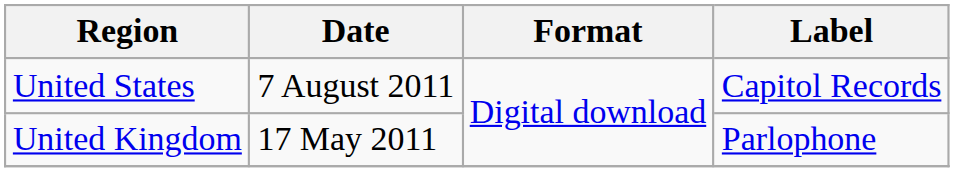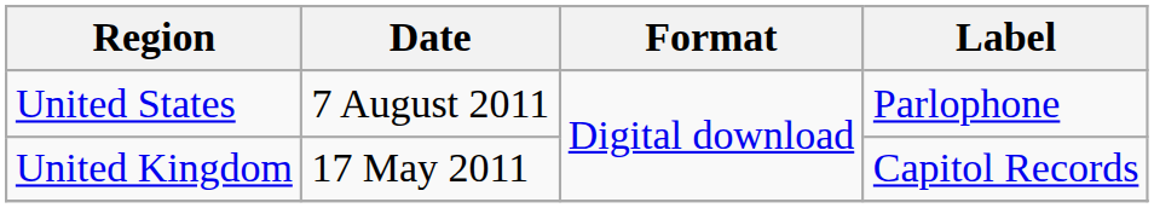 <table class="wikitable">
 <tr>
 <th>Region</th>
 <th>Date</th>
 <th>Format</th>
 <th>Label</th>
 </tr>
 <tr>
 <td><a href='#'>United States</a></td>
 <td>7 August 2011</td>
 <td rowspan=2><a href='#'>Digital download</a></td>
-<td><a href='#'>Capitol Records</a></td>
+<td><a href='#'>Parlophone</a></td>
 </tr>
 <tr>
 <td><a href='#'>United Kingdom</a></td>
 <td>17 May 2011</td>
-<td><a href='#'>Parlophone</a></td>
+<td><a href='#'>Capitol Records</a></td>
 </tr>
 <tr>
 </tr>
 </table>
